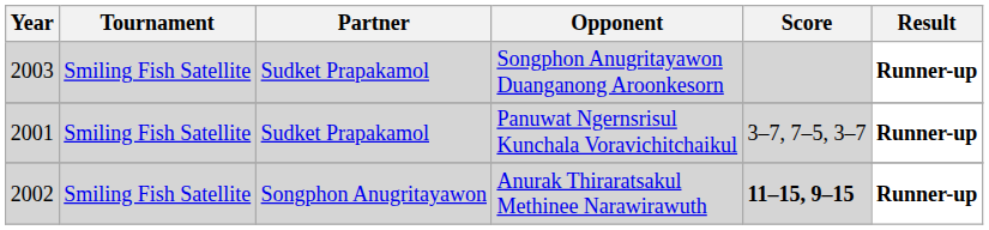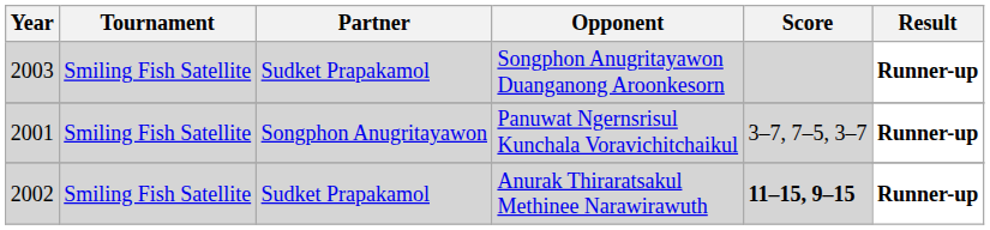 <table class="sortable wikitable" style="font-size: 90%;">
 <tr>
 <th>Year</th>
 <th>Tournament</th>
 <th>Partner</th>
 <th>Opponent</th>
 <th>Score</th>
 <th>Result</th>
 </tr>
 <tr style="background:#D5D5D5">
 <td align="center">2003</td>
 <td align="left"><a href='#'>Smiling Fish Satellite</a></td>
 <td align="left"> <a href='#'>Sudket Prapakamol</a></td>
 <td align="left"> <a href='#'>Songphon Anugritayawon</a> <br>  <a href='#'>Duanganong Aroonkesorn</a></td>
 <td align="left"></td>
 <td style="text-align:left; background:white"> <strong>Runner-up</strong></td>
 </tr>
 <tr>
 </tr>
 <tr style="background:#D5D5D5">
 <td align="center">2001</td>
 <td align="left"><a href='#'>Smiling Fish Satellite</a></td>
-<td align="left"> <a href='#'>Sudket Prapakamol</a></td>
+<td align="left"> <a href='#'>Songphon Anugritayawon</a></td>
 <td align="left"> <a href='#'>Panuwat Ngernsrisul</a> <br>  <a href='#'>Kunchala Voravichitchaikul</a></td>
 <td align="left">3–7, 7–5, 3–7</td>
 <td style="text-align:left; background:white"> <strong>Runner-up</strong></td>
 </tr>
 <tr>
 </tr>
 <tr style="background:#D5D5D5">
 <td align="center">2002</td>
 <td align="left"><a href='#'>Smiling Fish Satellite</a></td>
-<td align="left"> <a href='#'>Songphon Anugritayawon</a></td>
+<td align="left"> <a href='#'>Sudket Prapakamol</a></td>
 <td align="left"> <a href='#'>Anurak Thiraratsakul</a> <br>  <a href='#'>Methinee Narawirawuth</a></td>
 <td align="left"><strong>11–15, 9–15</strong></td>
 <td style="text-align:left; background:white"> <strong>Runner-up</strong></td>
 </tr>
 </table>
